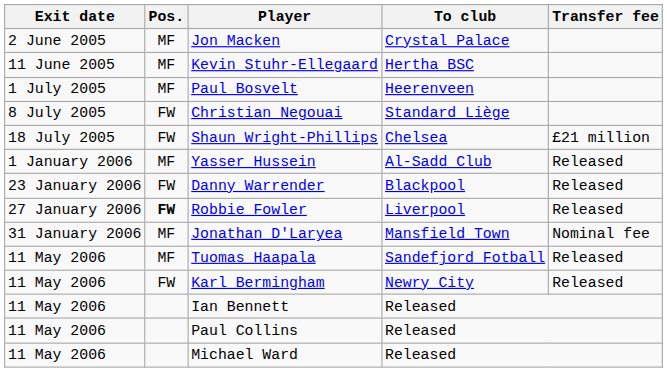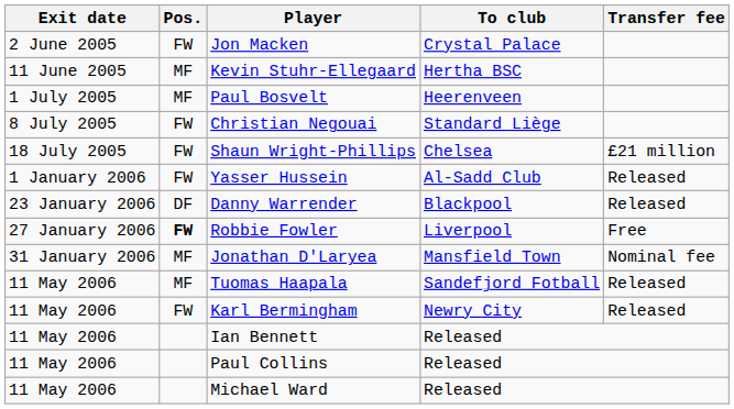 <table class="wikitable">
 <tr>
 <th>Exit date</th>
 <th>Pos.</th>
 <th>Player</th>
 <th>To club</th>
 <th>Transfer fee</th>
 </tr>
 <tr>
 <td>2 June 2005</td>
-<td align="center">MF</td>
+<td align="center">FW</td>
 <td> <a href='#'>Jon Macken</a></td>
 <td> <a href='#'>Crystal Palace</a></td>
 <td></td>
 </tr>
 <tr>
 <td>11 June 2005</td>
 <td align="center">MF</td>
 <td> <a href='#'>Kevin Stuhr-Ellegaard</a></td>
 <td> <a href='#'>Hertha BSC</a></td>
 <td></td>
 </tr>
 <tr>
 <td>1 July 2005</td>
 <td align="center">MF</td>
 <td> <a href='#'>Paul Bosvelt</a></td>
 <td> <a href='#'>Heerenveen</a></td>
 <td></td>
 </tr>
 <tr>
 <td>8 July 2005</td>
 <td align="center">FW</td>
 <td> <a href='#'>Christian Negouai</a></td>
 <td> <a href='#'>Standard Liège</a></td>
 <td></td>
 </tr>
 <tr>
 <td>18 July 2005</td>
 <td align="center">FW</td>
 <td> <a href='#'>Shaun Wright-Phillips</a></td>
 <td> <a href='#'>Chelsea</a></td>
 <td>£21 million</td>
 </tr>
 <tr>
 <td>1 January 2006</td>
-<td align="center">MF</td>
+<td align="center">FW</td>
 <td> <a href='#'>Yasser Hussein</a></td>
 <td> <a href='#'>Al-Sadd Club</a></td>
 <td>Released</td>
 </tr>
 <tr>
 <td>23 January 2006</td>
-<td align="center">FW</td>
+<td align="center">DF</td>
 <td> <a href='#'>Danny Warrender</a></td>
 <td> <a href='#'>Blackpool</a></td>
 <td>Released</td>
 </tr>
 <tr>
 <td>27 January 2006</td>
 <td align="center"><strong>FW</strong></td>
 <td> <a href='#'>Robbie Fowler</a></td>
 <td> <a href='#'>Liverpool</a></td>
-<td>Released</td>
+<td>Free</td>
 </tr>
 <tr>
 <td>31 January 2006</td>
 <td align="center">MF</td>
 <td> <a href='#'>Jonathan D'Laryea</a></td>
 <td> <a href='#'>Mansfield Town</a></td>
 <td>Nominal fee</td>
 </tr>
 <tr>
 <td>11 May 2006</td>
 <td align="center">MF</td>
 <td> <a href='#'>Tuomas Haapala</a></td>
 <td> <a href='#'>Sandefjord Fotball</a></td>
 <td>Released</td>
 </tr>
 <tr>
 <td>11 May 2006</td>
 <td align="center">FW</td>
 <td> <a href='#'>Karl Bermingham</a></td>
 <td> <a href='#'>Newry City</a></td>
 <td>Released</td>
 </tr>
 <tr>
 <td>11 May 2006</td>
 <td></td>
 <td>Ian Bennett</td>
 <td colspan="2">Released</td>
 </tr>
 <tr>
 <td>11 May 2006</td>
 <td></td>
 <td>Paul Collins</td>
 <td colspan="2">Released</td>
 </tr>
 <tr>
 <td>11 May 2006</td>
 <td></td>
 <td>Michael Ward</td>
 <td colspan="2">Released</td>
 </tr>
 </table>
